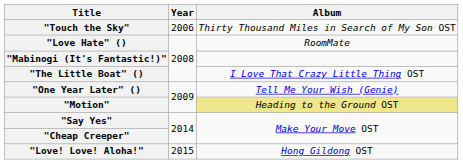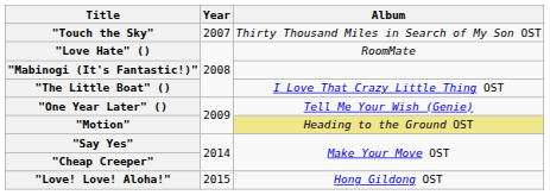 <table class="wikitable plainrowheaders" style="text-align:center">
 <tr>
 <th scope="col">Title</th>
 <th scope="col">Year</th>
 <th scope="col">Album</th>
 </tr>
 <tr>
 <th scope="row">"Touch the Sky"<br></th>
-<td>2006</td>
+<td>2007</td>
 <td><em>Thirty Thousand Miles in Search of My Son</em> OST</td>
 </tr>
 <tr>
 <th scope="row">"Love Hate" ()<br></th>
 <td rowspan="3">2008</td>
 <td><em>RoomMate</em></td>
 </tr>
 <tr>
 <th scope="row">"Mabinogi (It's Fantastic!)"<br></th>
 <td></td>
 </tr>
 <tr>
 <th scope="row">"The Little Boat" ()<br></th>
 <td><em><a href='#'>I Love That Crazy Little Thing</a></em> OST</td>
 </tr>
 <tr>
 <th scope="row">"One Year Later" ()<br></th>
 <td rowspan="2">2009</td>
 <td><em><a href='#'>Tell Me Your Wish (Genie)</a></em></td>
 </tr>
 <tr>
 <th scope="row">"Motion"<br></th>
 <td style="background: khaki;"><em>Heading to the Ground</em> OST</td>
 </tr>
 <tr>
 <th scope="row">"Say Yes"<br></th>
 <td rowspan="2">2014</td>
 <td rowspan="2"><em><a href='#'>Make Your Move</a></em> OST</td>
 </tr>
 <tr>
 <th scope="row">"Cheap Creeper"<br></th>
 </tr>
 <tr>
 <th scope="row">"Love! Love! Aloha!"<br></th>
 <td>2015</td>
 <td><em><a href='#'>Hong Gildong</a></em> OST</td>
 </tr>
 </table>
